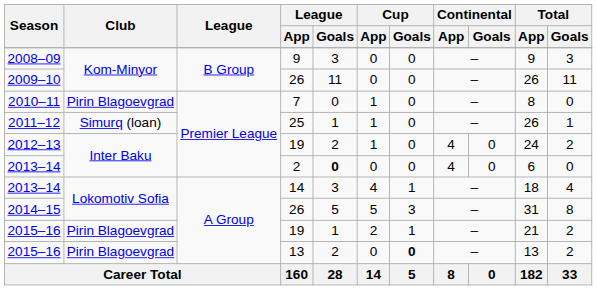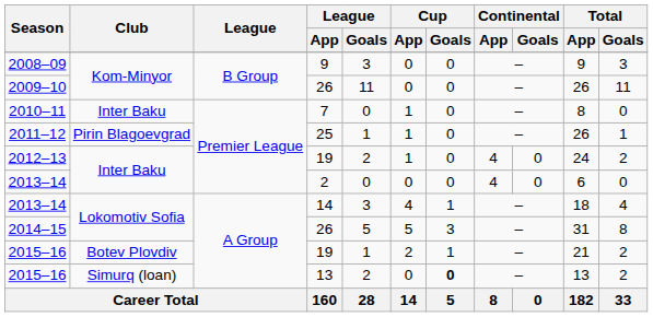 <table class="wikitable">
 <tr>
 <th rowspan=2>Season</th>
 <th ! rowspan=2>Club</th>
 <th ! rowspan=2>League</th>
 <th ! colspan=2>League</th>
 <th ! colspan=2>Cup</th>
 <th ! colspan=2>Continental</th>
 <th colspan=3>Total</th>
 </tr>
 <tr>
 <th>App</th>
 <th>Goals</th>
 <th>App</th>
 <th>Goals</th>
 <th>App</th>
 <th>Goals</th>
 <th>App</th>
 <th>Goals</th>
 </tr>
 <tr>
 </tr>
 <tr align=center>
 <td><a href='#'>2008–09</a></td>
 <td rowspan="2"><a href='#'>Kom-Minyor</a></td>
 <td rowspan="2"><a href='#'>B Group</a></td>
 <td>9</td>
 <td>3</td>
 <td>0</td>
 <td>0</td>
 <td colspan="2">–</td>
 <td>9</td>
 <td>3</td>
 </tr>
 <tr align=center>
 <td><a href='#'>2009–10</a></td>
 <td>26</td>
 <td>11</td>
 <td>0</td>
 <td>0</td>
 <td colspan="2">–</td>
 <td>26</td>
 <td>11</td>
 </tr>
 <tr align=center>
 <td><a href='#'>2010–11</a></td>
-<td rowspan="1"><a href='#'>Pirin Blagoevgrad</a></td>
+<td><a href='#'>Inter Baku</a></td>
 <td rowspan="4"><a href='#'>Premier League</a></td>
 <td>7</td>
 <td>0</td>
 <td>1</td>
 <td>0</td>
 <td colspan="2">–</td>
 <td>8</td>
 <td>0</td>
 </tr>
 <tr align=center>
 <td><a href='#'>2011–12</a></td>
-<td><a href='#'>Simurq</a> (loan)</td>
+<td rowspan="1"><a href='#'>Pirin Blagoevgrad</a></td>
 <td>25</td>
 <td>1</td>
 <td>1</td>
 <td>0</td>
 <td colspan="2">–</td>
 <td>26</td>
 <td>1</td>
 </tr>
 <tr align=center>
 <td><a href='#'>2012–13</a></td>
 <td rowspan="2"><a href='#'>Inter Baku</a></td>
 <td>19</td>
 <td>2</td>
 <td>1</td>
 <td>0</td>
 <td>4</td>
 <td>0</td>
 <td>24</td>
 <td>2</td>
 </tr>
 <tr align=center>
 <td><a href='#'>2013–14</a></td>
 <td>2</td>
-<td><strong>0</strong></td>
+<td>0</td>
 <td>0</td>
 <td>0</td>
 <td>4</td>
 <td>0</td>
 <td>6</td>
 <td>0</td>
 </tr>
 <tr align=center>
 <td><a href='#'>2013–14</a></td>
 <td rowspan="2"><a href='#'>Lokomotiv Sofia</a></td>
 <td rowspan="4"><a href='#'>A Group</a></td>
 <td>14</td>
 <td>3</td>
 <td>4</td>
 <td>1</td>
 <td colspan="2">–</td>
 <td>18</td>
 <td>4</td>
 </tr>
 <tr align=center>
 <td><a href='#'>2014–15</a></td>
 <td>26</td>
 <td>5</td>
 <td>5</td>
 <td>3</td>
 <td colspan="2">–</td>
 <td>31</td>
 <td>8</td>
 </tr>
 <tr align=center>
 <td><a href='#'>2015–16</a></td>
-<td rowspan="1"><a href='#'>Pirin Blagoevgrad</a></td>
+<td rowspan="1"><a href='#'>Botev Plovdiv</a></td>
 <td>19</td>
 <td>1</td>
 <td>2</td>
 <td>1</td>
 <td colspan="2">–</td>
 <td>21</td>
 <td>2</td>
 </tr>
 <tr align=center>
 <td><a href='#'>2015–16</a></td>
-<td rowspan="1"><a href='#'>Pirin Blagoevgrad</a></td>
+<td><a href='#'>Simurq</a> (loan)</td>
 <td>13</td>
 <td>2</td>
 <td>0</td>
 <td><strong>0</strong></td>
 <td colspan="2">–</td>
 <td>13</td>
 <td>2</td>
 </tr>
 <tr align=center>
 <th colspan="3">Career Total</th>
 <th>160</th>
 <th>28</th>
 <th>14</th>
 <th>5</th>
 <th>8</th>
 <th>0</th>
 <th>182</th>
 <th>33</th>
 </tr>
 </table>
